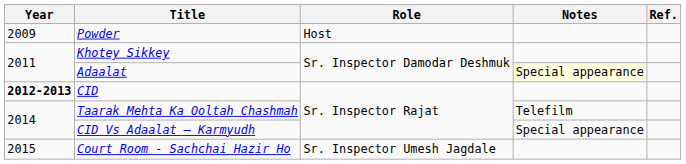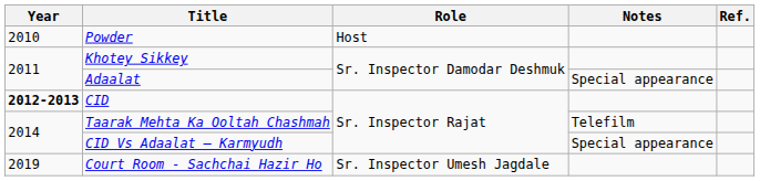 <table class="wikitable sortable">
 <tr>
 <th style="background:;">Year</th>
 <th style="background:;">Title</th>
 <th style="background:;">Role</th>
 <th style="background:;" class="unsortable">Notes</th>
 <th style="background:;" class="unsortable">Ref.</th>
 </tr>
 <tr>
-<td>2009</td>
+<td>2010</td>
 <td><em><a href='#'>Powder</a></em></td>
 <td>Host</td>
 <td></td>
 <td></td>
 </tr>
 <tr>
 <td rowspan="2">2011</td>
 <td><em><a href='#'>Khotey Sikkey</a></em></td>
 <td rowspan="2">Sr. Inspector Damodar Deshmuk</td>
 <td></td>
 <td></td>
 </tr>
 <tr>
 <td><em><a href='#'>Adaalat</a></em></td>
-<td style="background: lightyellow;">Special appearance</td>
+<td>Special appearance</td>
 <td></td>
 </tr>
 <tr>
 <td><strong>2012-2013</strong></td>
 <td><em><a href='#'>CID</a></em></td>
 <td rowspan="3">Sr. Inspector Rajat</td>
 <td></td>
 <td></td>
 </tr>
 <tr>
 <td rowspan="2">2014</td>
 <td><em><a href='#'>Taarak Mehta Ka Ooltah Chashmah</a></em></td>
 <td>Telefilm</td>
 <td></td>
 </tr>
 <tr>
 <td><em><a href='#'>CID Vs Adaalat – Karmyudh</a></em></td>
 <td>Special appearance</td>
 <td></td>
 </tr>
 <tr>
-<td>2015</td>
+<td>2019</td>
 <td><em><a href='#'>Court Room - Sachchai Hazir Ho</a></em></td>
 <td>Sr. Inspector Umesh Jagdale</td>
 <td></td>
 <td></td>
 </tr>
 </table>
